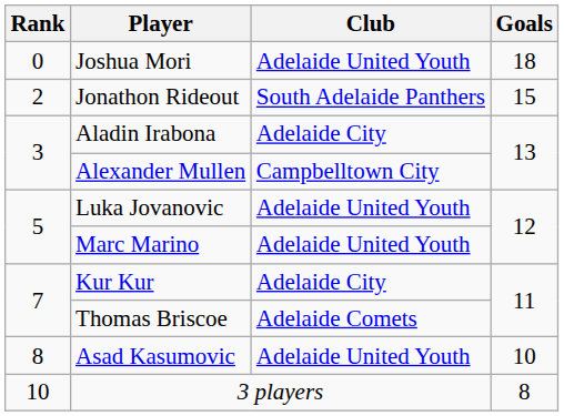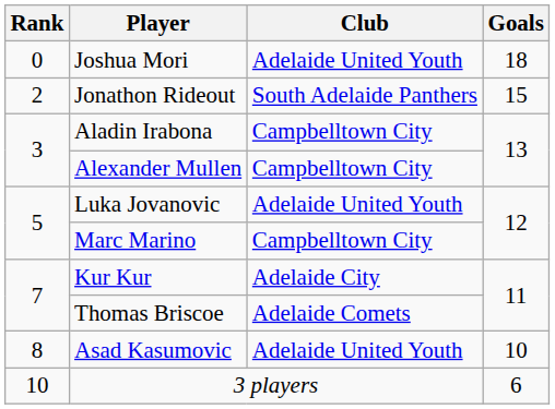 <table class="wikitable sortable" style="text-align:center">
 <tr>
 <th>Rank</th>
 <th>Player</th>
 <th>Club</th>
 <th>Goals</th>
 </tr>
 <tr>
 <td>0</td>
 <td style="text-align:left">Joshua Mori</td>
 <td style="text-align:left"><a href='#'>Adelaide United Youth</a></td>
 <td>18</td>
 </tr>
 <tr>
 <td>2</td>
 <td style="text-align:left">Jonathon Rideout</td>
 <td style="text-align:left"><a href='#'>South Adelaide Panthers</a></td>
 <td>15</td>
 </tr>
 <tr>
 <td rowspan="2">3</td>
 <td style="text-align:left">Aladin Irabona</td>
-<td style="text-align:left"><a href='#'>Adelaide City</a></td>
+<td style="text-align:left"><a href='#'>Campbelltown City</a></td>
 <td rowspan="2">13</td>
 </tr>
 <tr>
 <td style="text-align:left"><a href='#'>Alexander Mullen</a></td>
 <td style="text-align:left"><a href='#'>Campbelltown City</a></td>
 </tr>
 <tr>
 <td rowspan="2">5</td>
 <td style="text-align:left">Luka Jovanovic</td>
 <td style="text-align:left"><a href='#'>Adelaide United Youth</a></td>
 <td rowspan="2">12</td>
 </tr>
 <tr>
 <td style="text-align:left"><a href='#'>Marc Marino</a></td>
-<td style="text-align:left"><a href='#'>Adelaide United Youth</a></td>
+<td style="text-align:left"><a href='#'>Campbelltown City</a></td>
 </tr>
 <tr>
 <td rowspan="2">7</td>
 <td style="text-align:left"><a href='#'>Kur Kur</a></td>
 <td style="text-align:left"><a href='#'>Adelaide City</a></td>
 <td rowspan="2">11</td>
 </tr>
 <tr>
 <td style="text-align:left">Thomas Briscoe</td>
 <td style="text-align:left"><a href='#'>Adelaide Comets</a></td>
 </tr>
 <tr>
 <td>8</td>
 <td style="text-align:left"><a href='#'>Asad Kasumovic</a></td>
 <td style="text-align:left"><a href='#'>Adelaide United Youth</a></td>
 <td>10</td>
 </tr>
 <tr>
 <td>10</td>
 <td colspan="2"><em>3 players</em></td>
-<td>8</td>
+<td>6</td>
 </tr>
 </table>
